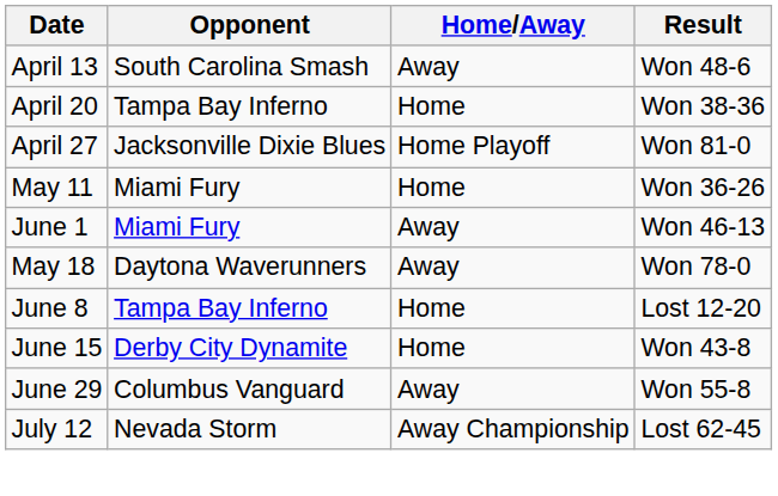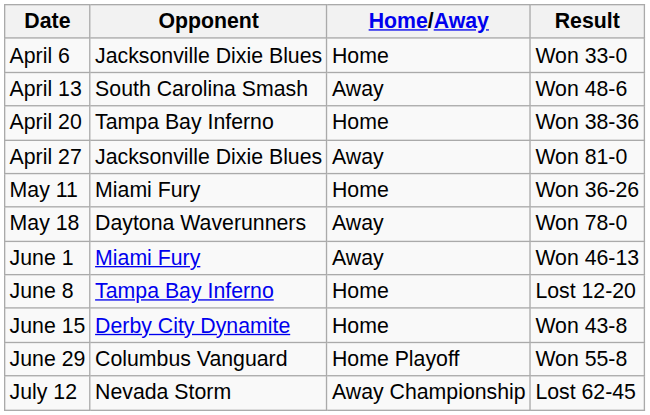 <table class="wikitable">
 <tr>
 <th>Date</th>
 <th>Opponent</th>
 <th><a href='#'>Home</a>/<a href='#'>Away</a></th>
 <th>Result</th>
+</tr>
+<tr>
+<td>April 6</td>
+<td>Jacksonville Dixie Blues</td>
+<td>Home</td>
+<td>Won 33-0</td>
 </tr>
 <tr>
 <td>April 13</td>
 <td>South Carolina Smash</td>
 <td>Away</td>
 <td>Won 48-6</td>
 </tr>
 <tr>
 <td>April 20</td>
 <td>Tampa Bay Inferno</td>
 <td>Home</td>
 <td>Won 38-36</td>
 </tr>
 <tr>
 <td>April 27</td>
 <td>Jacksonville Dixie Blues</td>
-<td>Home Playoff</td>
+<td>Away</td>
 <td>Won 81-0</td>
 </tr>
 <tr>
 <td>May 11</td>
 <td>Miami Fury</td>
 <td>Home</td>
 <td>Won 36-26</td>
 </tr>
 <tr>
+<td>May 18</td>
+<td>Daytona Waverunners</td>
+<td>Away</td>
+<td>Won 78-0</td>
+</tr>
+<tr>
 <td>June 1</td>
 <td><a href='#'>Miami Fury</a></td>
 <td>Away</td>
 <td>Won 46-13</td>
-</tr>
-<tr>
-<td>May 18</td>
-<td>Daytona Waverunners</td>
-<td>Away</td>
-<td>Won 78-0</td>
 </tr>
 <tr>
 <td>June 8</td>
 <td><a href='#'>Tampa Bay Inferno</a></td>
 <td>Home</td>
 <td>Lost 12-20</td>
 </tr>
 <tr>
 <td>June 15</td>
 <td><a href='#'>Derby City Dynamite</a></td>
 <td>Home</td>
 <td>Won 43-8</td>
 </tr>
 <tr>
 <td>June 29</td>
 <td>Columbus Vanguard</td>
-<td>Away</td>
+<td>Home Playoff</td>
 <td>Won 55-8</td>
 </tr>
 <tr>
 <td>July 12</td>
 <td>Nevada Storm</td>
 <td>Away Championship</td>
 <td>Lost 62-45</td>
 </tr>
 </table>
